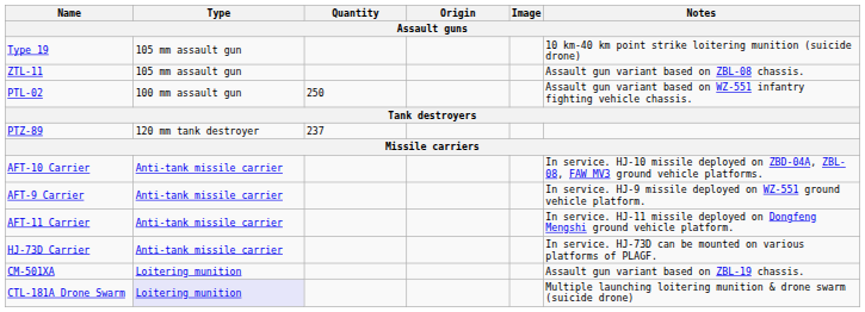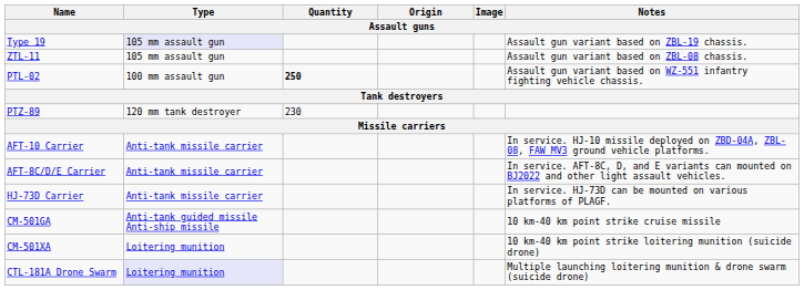 <table class="wikitable" style="width:90%;">
 <tr>
 <th style="width:15%;">Name</th>
 <th style="width:20%;">Type</th>
 <th style="width:12%;">Quantity</th>
 <th style="width:12%;">Origin</th>
 <th>Image</th>
 <th>Notes</th>
 </tr>
 <tr>
 <th colspan="6">Assault guns</th>
 </tr>
 <tr>
 <td><a href='#'>Type 19</a></td>
-<td>105 mm assault gun</td>
+<td style="background: lavender;">105 mm assault gun</td>
 <td></td>
 <td></td>
 <td></td>
-<td>10 km-40 km point strike loitering munition (suicide drone)</td>
+<td>Assault gun variant based on <a href='#'>ZBL-19</a> chassis.</td>
 </tr>
 <tr>
 <td><a href='#'>ZTL-11</a></td>
 <td>105 mm assault gun</td>
 <td></td>
 <td></td>
 <td></td>
 <td>Assault gun variant based on <a href='#'>ZBL-08</a> chassis.</td>
 </tr>
 <tr>
 <td><a href='#'>PTL-02</a></td>
 <td>100 mm assault gun</td>
-<td>250</td>
+<td><strong>250</strong></td>
 <td></td>
 <td></td>
 <td>Assault gun variant based on <a href='#'>WZ-551</a> infantry fighting vehicle chassis.</td>
 </tr>
 <tr>
 <th colspan="6">Tank destroyers</th>
 </tr>
 <tr>
 <td><a href='#'>PTZ-89</a></td>
 <td>120 mm tank destroyer</td>
-<td>237</td>
+<td>230</td>
 <td></td>
 <td></td>
 <td></td>
 </tr>
 <tr>
 <th colspan="6">Missile carriers</th>
 </tr>
 <tr>
 <td><a href='#'>AFT-10 Carrier</a></td>
 <td><a href='#'>Anti-tank missile carrier</a></td>
 <td></td>
 <td></td>
 <td></td>
 <td>In service. HJ-10 missile deployed on <a href='#'>ZBD-04A</a>, <a href='#'>ZBL-08</a>, <a href='#'>FAW MV3</a> ground vehicle platforms.</td>
 </tr>
 <tr>
-<td><a href='#'>AFT-9 Carrier</a></td>
+<td><a href='#'>AFT-8C/D/E Carrier</a></td>
 <td><a href='#'>Anti-tank missile carrier</a></td>
 <td></td>
 <td></td>
 <td></td>
-<td>In service. HJ-9 missile deployed on <a href='#'>WZ-551</a> ground vehicle platform.</td>
-</tr>
-<tr>
-<td><a href='#'>AFT-11 Carrier</a></td>
-<td><a href='#'>Anti-tank missile carrier</a></td>
-<td></td>
-<td></td>
-<td></td>
-<td>In service. HJ-11 missile deployed on <a href='#'>Dongfeng Mengshi</a> ground vehicle platform.</td>
+<td>In service. AFT-8C, D, and E variants can mounted on <a href='#'>BJ2022</a> and other light assault vehicles.</td>
 </tr>
 <tr>
 <td><a href='#'>HJ-73D Carrier</a></td>
 <td><a href='#'>Anti-tank missile carrier</a></td>
 <td></td>
 <td></td>
 <td></td>
 <td>In service. HJ-73D can be mounted on various platforms of PLAGF.</td>
 </tr>
 <tr>
+<td><a href='#'>CM-501GA</a></td>
+<td><a href='#'>Anti-tank guided missile</a><br><a href='#'>Anti-ship missile</a></td>
+<td></td>
+<td></td>
+<td></td>
+<td>10 km-40 km point strike cruise missile</td>
+</tr>
+<tr>
 <td><a href='#'>CM-501XA</a></td>
 <td><a href='#'>Loitering munition</a></td>
 <td></td>
 <td></td>
 <td></td>
-<td>Assault gun variant based on <a href='#'>ZBL-19</a> chassis.</td>
+<td>10 km-40 km point strike loitering munition (suicide drone)</td>
 </tr>
 <tr>
 <td><a href='#'>CTL-181A Drone Swarm</a></td>
 <td style="background: lavender;"><a href='#'>Loitering munition</a></td>
 <td></td>
 <td></td>
 <td></td>
 <td>Multiple launching loitering munition & drone swarm (suicide drone)</td>
 </tr>
 </table>
